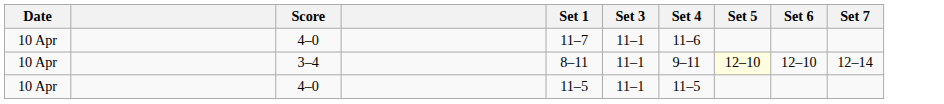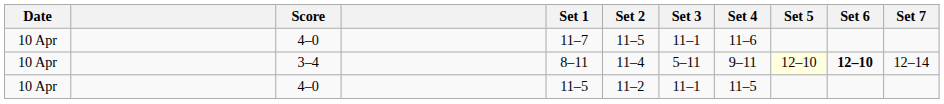 <table class="wikitable" style="text-align: center; font-size:90% ">
 <tr>
 <th width="60">Date</th>
 <th align="right" width="200"></th>
 <th width="60">Score</th>
 <th align="left" width="200"></th>
 <th width="50">Set 1</th>
+<th width="50">Set 2</th>
 <th width="50">Set 3</th>
 <th width="50">Set 4</th>
 <th width="50">Set 5</th>
 <th width="50">Set 6</th>
 <th width="50">Set 7</th>
 </tr>
 <tr>
 <td>10 Apr</td>
 <td align=left><strong></strong></td>
 <td align=center>4–0</td>
 <td align=left></td>
 <td>11–7</td>
+<td>11–5</td>
 <td>11–1</td>
 <td>11–6</td>
 <td></td>
 <td></td>
 <td></td>
 </tr>
 <tr>
 <td>10 Apr</td>
 <td align=left></td>
 <td align=center>3–4</td>
 <td align=left><strong></strong></td>
 <td>8–11</td>
-<td>11–1</td>
+<td>11–4</td>
+<td>5–11</td>
 <td>9–11</td>
 <td style="background: lightyellow;">12–10</td>
-<td>12–10</td>
+<td><strong>12–10</strong></td>
 <td>12–14</td>
 </tr>
 <tr>
 <td>10 Apr</td>
 <td align=left><strong></strong></td>
 <td align=center>4–0</td>
 <td align=left></td>
 <td>11–5</td>
+<td>11–2</td>
 <td>11–1</td>
 <td>11–5</td>
 <td></td>
 <td></td>
 <td></td>
 </tr>
 </table>
